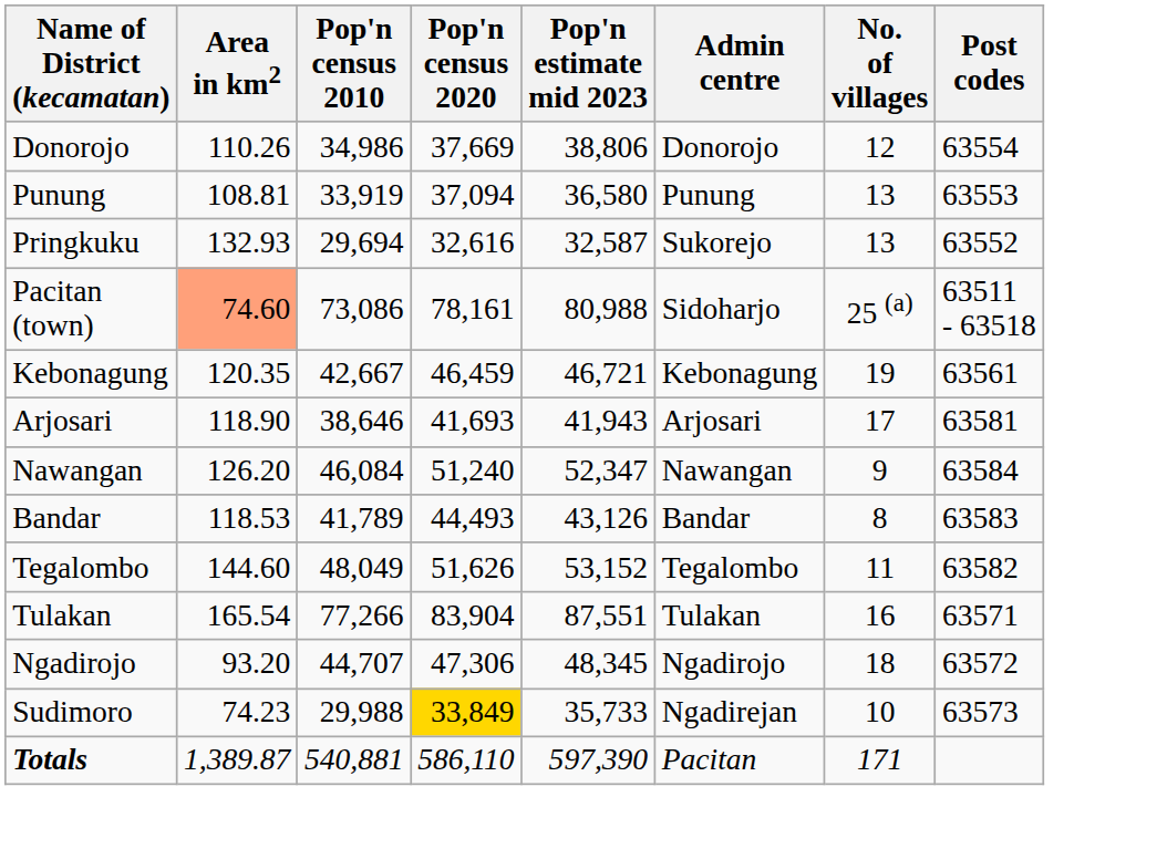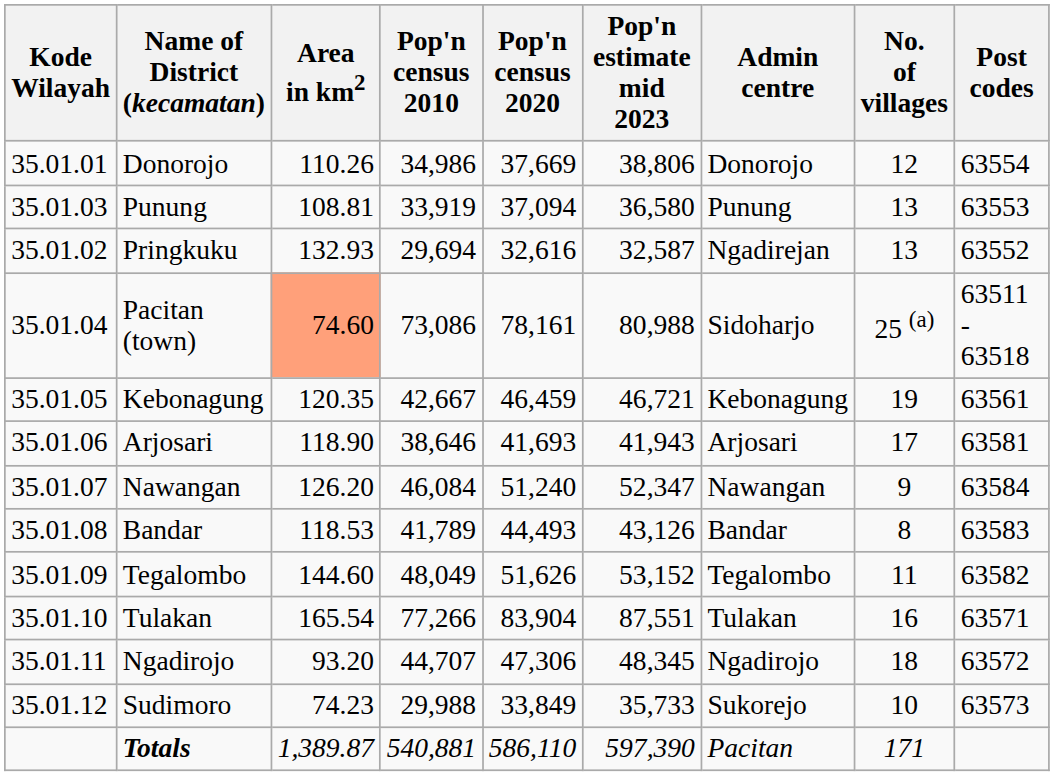 <table class="sortable wikitable">
 <tr>
+<th>Kode <br>Wilayah</th>
 <th>Name of<br>District<br>(<em>kecamatan</em>)</th>
 <th>Area <br> in km<sup>2</sup></th>
 <th>Pop'n<br>census<br>2010</th>
 <th>Pop'n<br>census<br>2020</th>
 <th>Pop'n<br>estimate<br>mid 2023</th>
 <th>Admin<br>centre</th>
 <th>No. <br>of<br>villages</th>
 <th>Post<br>codes</th>
 </tr>
 <tr>
+<td>35.01.01</td>
 <td>Donorojo </td>
 <td align="right">110.26</td>
 <td align="right">34,986</td>
 <td align="right">37,669</td>
 <td align="right">38,806</td>
 <td>Donorojo</td>
 <td align="center">12</td>
 <td>63554</td>
 </tr>
 <tr>
+<td>35.01.03</td>
 <td>Punung </td>
 <td align="right">108.81</td>
 <td align="right">33,919</td>
 <td align="right">37,094</td>
 <td align="right">36,580</td>
 <td>Punung</td>
 <td align="center">13</td>
 <td>63553</td>
 </tr>
 <tr>
+<td>35.01.02</td>
 <td>Pringkuku </td>
 <td align="right">132.93</td>
 <td align="right">29,694</td>
 <td align="right">32,616</td>
 <td align="right">32,587</td>
-<td>Sukorejo</td>
+<td>Ngadirejan</td>
 <td align="center">13</td>
 <td>63552</td>
 </tr>
 <tr>
+<td>35.01.04</td>
 <td>Pacitan  <br>(town)</td>
 <td align="right" style="background: lightsalmon;">74.60</td>
 <td align="right">73,086</td>
 <td align="right">78,161</td>
 <td align="right">80,988</td>
 <td>Sidoharjo</td>
 <td align="center">25 <sup>(a)</sup></td>
 <td>63511<br>- 63518</td>
 </tr>
 <tr>
+<td>35.01.05</td>
 <td>Kebonagung </td>
 <td align="right">120.35</td>
 <td align="right">42,667</td>
 <td align="right">46,459</td>
 <td align="right">46,721</td>
 <td>Kebonagung</td>
 <td align="center">19</td>
 <td>63561</td>
 </tr>
 <tr>
+<td>35.01.06</td>
 <td>Arjosari </td>
 <td align="right">118.90</td>
 <td align="right">38,646</td>
 <td align="right">41,693</td>
 <td align="right">41,943</td>
 <td>Arjosari</td>
 <td align="center">17</td>
 <td>63581</td>
 </tr>
 <tr>
+<td>35.01.07</td>
 <td>Nawangan </td>
 <td align="right">126.20</td>
 <td align="right">46,084</td>
 <td align="right">51,240</td>
 <td align="right">52,347</td>
 <td>Nawangan</td>
 <td align="center">9</td>
 <td>63584</td>
 </tr>
 <tr>
+<td>35.01.08</td>
 <td>Bandar </td>
 <td align="right">118.53</td>
 <td align="right">41,789</td>
 <td align="right">44,493</td>
 <td align="right">43,126</td>
 <td>Bandar</td>
 <td align="center">8</td>
 <td>63583</td>
 </tr>
 <tr>
+<td>35.01.09</td>
 <td>Tegalombo </td>
 <td align="right">144.60</td>
 <td align="right">48,049</td>
 <td align="right">51,626</td>
 <td align="right">53,152</td>
 <td>Tegalombo</td>
 <td align="center">11</td>
 <td>63582</td>
 </tr>
 <tr>
+<td>35.01.10</td>
 <td>Tulakan </td>
 <td align="right">165.54</td>
 <td align="right">77,266</td>
 <td align="right">83,904</td>
 <td align="right">87,551</td>
 <td>Tulakan</td>
 <td align="center">16</td>
 <td>63571</td>
 </tr>
 <tr>
+<td>35.01.11</td>
 <td>Ngadirojo </td>
 <td align="right">93.20</td>
 <td align="right">44,707</td>
 <td align="right">47,306</td>
 <td align="right">48,345</td>
 <td>Ngadirojo</td>
 <td align="center">18</td>
 <td>63572</td>
 </tr>
 <tr>
+<td>35.01.12</td>
 <td>Sudimoro </td>
 <td align="right">74.23</td>
 <td align="right">29,988</td>
-<td align="right" style="background: gold;">33,849</td>
+<td align="right">33,849</td>
 <td align="right">35,733</td>
-<td>Ngadirejan</td>
+<td>Sukorejo</td>
 <td align="center">10</td>
 <td>63573</td>
 </tr>
 <tr>
+<td></td>
 <td><strong><em>Totals</em></strong></td>
 <td align="right"><em>1,389.87</em></td>
 <td align="right"><em>540,881</em></td>
 <td align="right"><em>586,110</em></td>
 <td align="right"><em>597,390</em></td>
 <td><em>Pacitan</em></td>
 <td align="center"><em>171</em></td>
 <td></td>
 </tr>
 </table>
